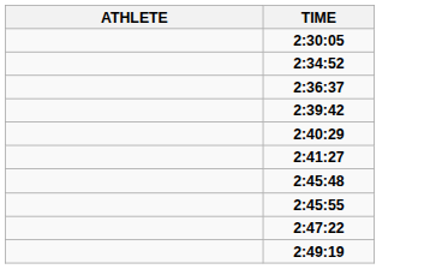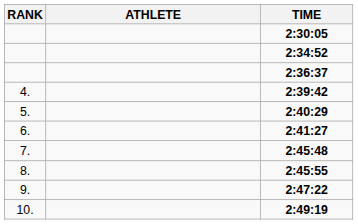 <table class="wikitable" style="font-size:95%;">
 <tr>
+<th>RANK</th>
 <th align="left" style="width: 17em">ATHLETE</th>
 <th align="left" style="width: 7em">TIME</th>
 </tr>
 <tr>
+<td align="center"></td>
 <td></td>
 <td align="center"><strong>2:30:05</strong></td>
 </tr>
 <tr>
+<td align="center"></td>
 <td></td>
 <td align="center"><strong>2:34:52</strong></td>
 </tr>
 <tr>
+<td align="center"></td>
 <td></td>
 <td align="center"><strong>2:36:37</strong></td>
 </tr>
 <tr>
+<td align="center">4.</td>
 <td></td>
 <td align="center"><strong>2:39:42</strong></td>
 </tr>
 <tr>
+<td align="center">5.</td>
 <td></td>
 <td align="center"><strong>2:40:29</strong></td>
 </tr>
 <tr>
+<td align="center">6.</td>
 <td></td>
 <td align="center"><strong>2:41:27</strong></td>
 </tr>
 <tr>
+<td align="center">7.</td>
 <td></td>
 <td align="center"><strong>2:45:48</strong></td>
 </tr>
 <tr>
+<td align="center">8.</td>
 <td></td>
 <td align="center"><strong>2:45:55</strong></td>
 </tr>
 <tr>
+<td align="center">9.</td>
 <td></td>
 <td align="center"><strong>2:47:22</strong></td>
 </tr>
 <tr>
+<td align="center">10.</td>
 <td></td>
 <td align="center"><strong>2:49:19</strong></td>
 </tr>
 </table>
